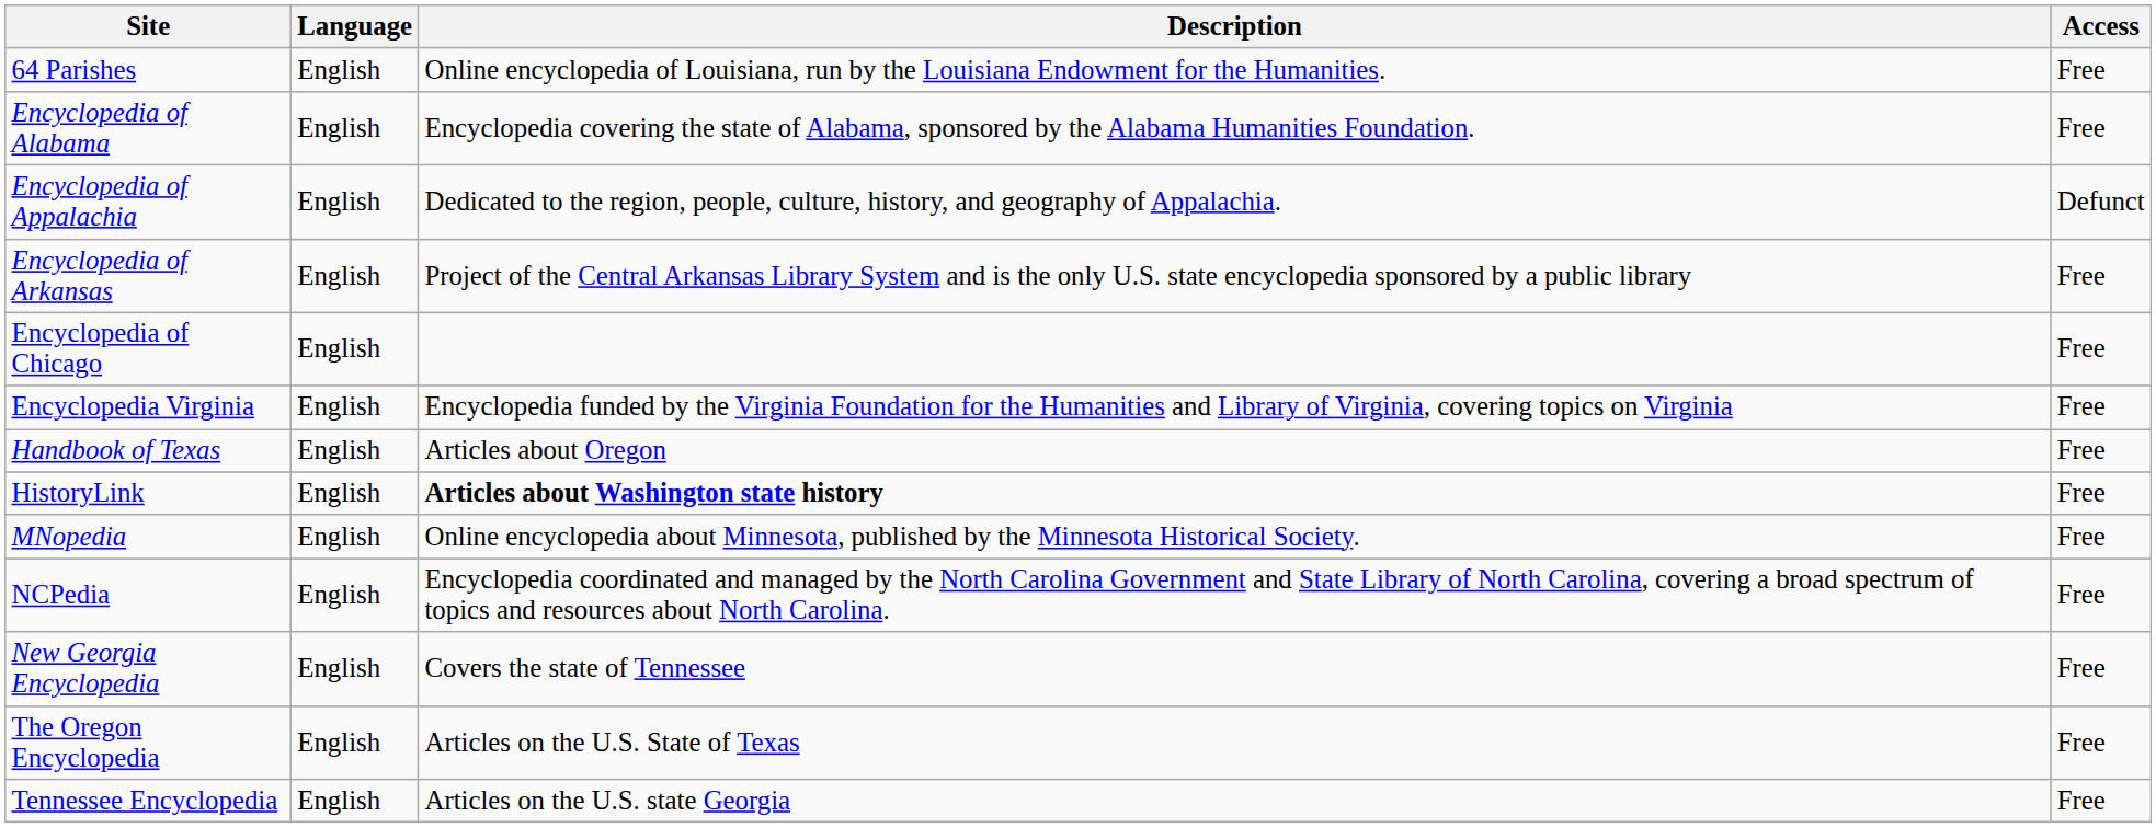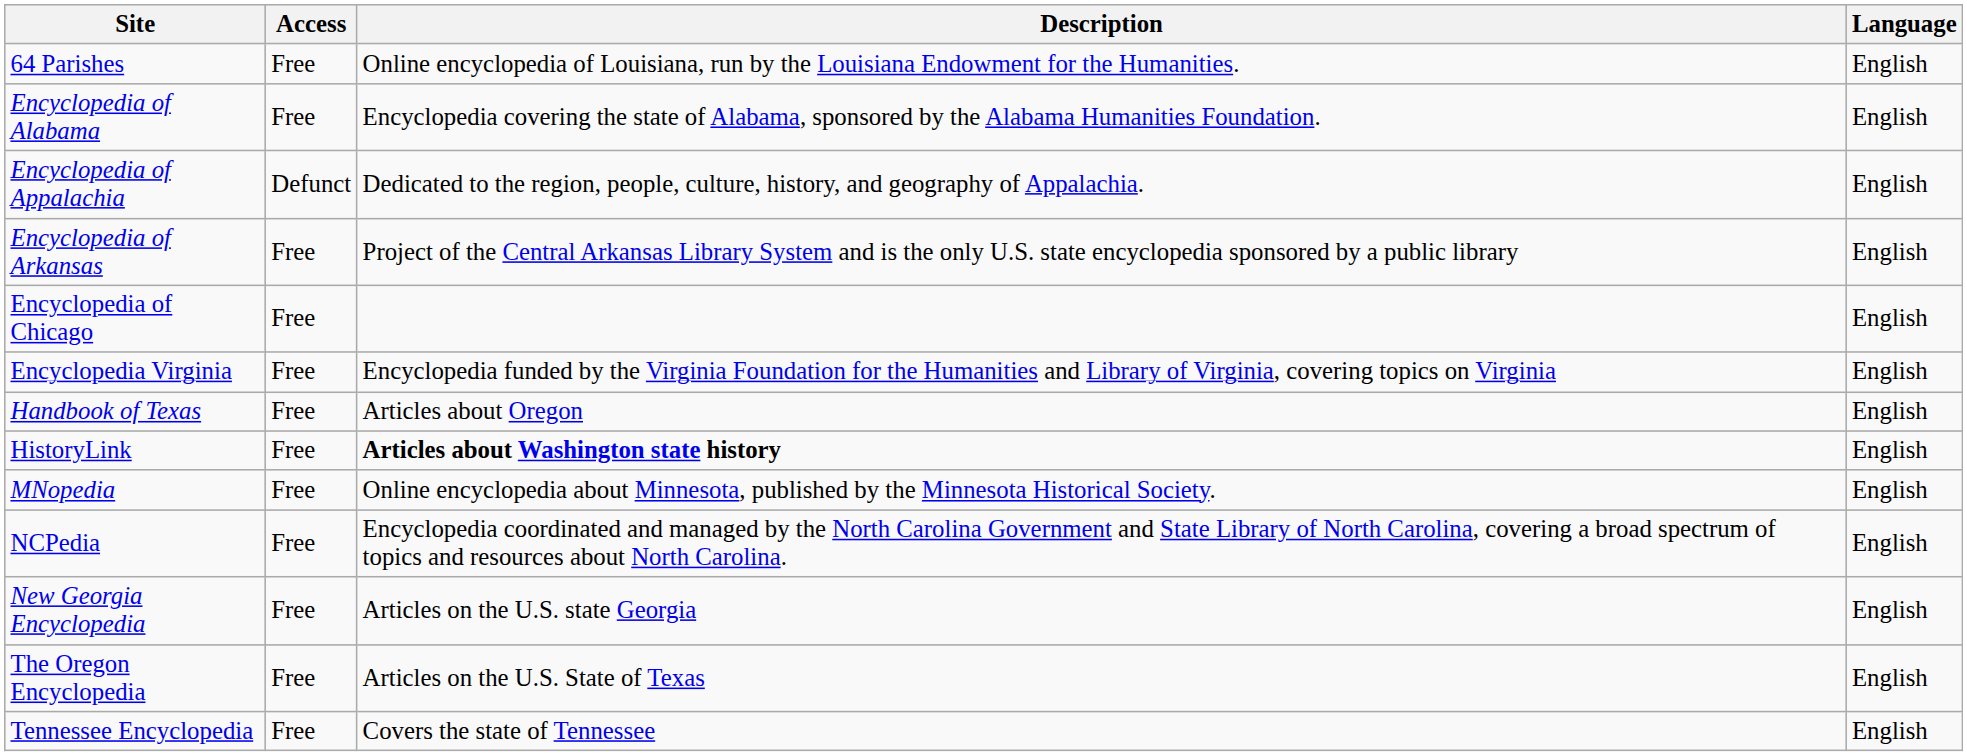 <table class="wikitable sortable" width="100%">
 <tr>
 <th>Site</th>
+<th>Access</th>
+<th>Description</th>
 <th>Language</th>
-<th>Description</th>
-<th>Access</th>
 </tr>
 <tr>
 <td><a href='#'>64 Parishes</a></td>
+<td>Free</td>
+<td>Online encyclopedia of Louisiana, run by the <a href='#'>Louisiana Endowment for the Humanities</a>.</td>
 <td>English</td>
-<td>Online encyclopedia of Louisiana, run by the <a href='#'>Louisiana Endowment for the Humanities</a>.</td>
-<td>Free</td>
 </tr>
 <tr>
 <td><em><a href='#'>Encyclopedia of Alabama</a></em></td>
+<td>Free</td>
+<td>Encyclopedia covering the state of <a href='#'>Alabama</a>, sponsored by the <a href='#'>Alabama Humanities Foundation</a>.</td>
 <td>English</td>
-<td>Encyclopedia covering the state of <a href='#'>Alabama</a>, sponsored by the <a href='#'>Alabama Humanities Foundation</a>.</td>
-<td>Free</td>
 </tr>
 <tr>
 <td><em><a href='#'>Encyclopedia of Appalachia</a></em></td>
+<td>Defunct</td>
+<td>Dedicated to the region, people, culture, history, and geography of <a href='#'>Appalachia</a>.</td>
 <td>English</td>
-<td>Dedicated to the region, people, culture, history, and geography of <a href='#'>Appalachia</a>.</td>
-<td>Defunct</td>
 </tr>
 <tr>
 <td><em><a href='#'>Encyclopedia of Arkansas</a></em></td>
+<td>Free</td>
+<td>Project of the <a href='#'>Central Arkansas Library System</a> and is the only U.S. state encyclopedia sponsored by a public library</td>
 <td>English</td>
-<td>Project of the <a href='#'>Central Arkansas Library System</a> and is the only U.S. state encyclopedia sponsored by a public library</td>
-<td>Free</td>
 </tr>
 <tr>
 <td><a href='#'>Encyclopedia of Chicago</a></td>
+<td>Free</td>
+<td></td>
 <td>English</td>
-<td></td>
-<td>Free</td>
 </tr>
 <tr>
 <td><a href='#'>Encyclopedia Virginia</a></td>
+<td>Free</td>
+<td>Encyclopedia funded by the <a href='#'>Virginia Foundation for the Humanities</a> and <a href='#'>Library of Virginia</a>, covering topics on <a href='#'>Virginia</a></td>
 <td>English</td>
-<td>Encyclopedia funded by the <a href='#'>Virginia Foundation for the Humanities</a> and <a href='#'>Library of Virginia</a>, covering topics on <a href='#'>Virginia</a></td>
-<td>Free</td>
 </tr>
 <tr>
 <td><em><a href='#'>Handbook of Texas</a></em></td>
+<td>Free</td>
+<td>Articles about <a href='#'>Oregon</a></td>
 <td>English</td>
-<td>Articles about <a href='#'>Oregon</a></td>
-<td>Free</td>
 </tr>
 <tr>
 <td><a href='#'>HistoryLink</a></td>
+<td>Free</td>
+<td><strong>Articles about <a href='#'>Washington state</a> history</strong></td>
 <td>English</td>
-<td><strong>Articles about <a href='#'>Washington state</a> history</strong></td>
-<td>Free</td>
 </tr>
 <tr>
 <td><em><a href='#'>MNopedia</a></em></td>
+<td>Free</td>
+<td>Online encyclopedia about <a href='#'>Minnesota</a>, published by the <a href='#'>Minnesota Historical Society</a>.</td>
 <td>English</td>
-<td>Online encyclopedia about <a href='#'>Minnesota</a>, published by the <a href='#'>Minnesota Historical Society</a>.</td>
-<td>Free</td>
 </tr>
 <tr>
 <td><a href='#'>NCPedia</a></td>
+<td>Free</td>
+<td>Encyclopedia coordinated and managed by the <a href='#'>North Carolina Government</a> and <a href='#'>State Library of North Carolina</a>, covering a broad spectrum of topics and resources about <a href='#'>North Carolina</a>.</td>
 <td>English</td>
-<td>Encyclopedia coordinated and managed by the <a href='#'>North Carolina Government</a> and <a href='#'>State Library of North Carolina</a>, covering a broad spectrum of topics and resources about <a href='#'>North Carolina</a>.</td>
-<td>Free</td>
 </tr>
 <tr>
 <td><em><a href='#'>New Georgia Encyclopedia</a></em></td>
+<td>Free</td>
+<td>Articles on the U.S. state <a href='#'>Georgia</a></td>
 <td>English</td>
-<td>Covers the state of <a href='#'>Tennessee</a></td>
-<td>Free</td>
 </tr>
 <tr>
 <td><a href='#'>The Oregon Encyclopedia</a></td>
+<td>Free</td>
+<td>Articles on the U.S. State of <a href='#'>Texas</a></td>
 <td>English</td>
-<td>Articles on the U.S. State of <a href='#'>Texas</a></td>
-<td>Free</td>
 </tr>
 <tr>
 <td><a href='#'>Tennessee Encyclopedia</a></td>
+<td>Free</td>
+<td>Covers the state of <a href='#'>Tennessee</a></td>
 <td>English</td>
-<td>Articles on the U.S. state <a href='#'>Georgia</a></td>
-<td>Free</td>
 </tr>
 </table>
